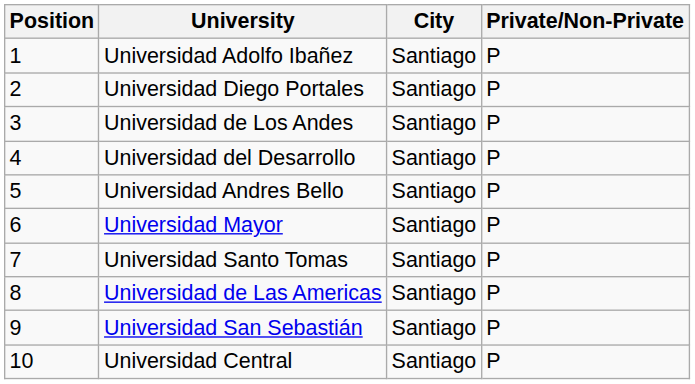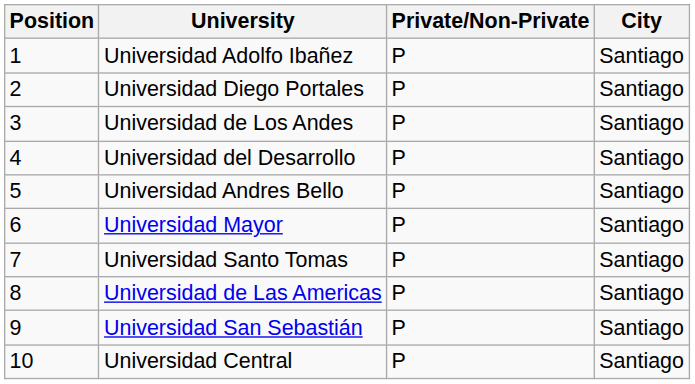 <table class="wikitable" border="1">
 <tr>
 <th>Position</th>
 <th>University</th>
+<th>Private/Non-Private</th>
 <th>City</th>
-<th>Private/Non-Private</th>
 </tr>
 <tr>
 <td>1</td>
 <td>Universidad Adolfo Ibañez</td>
+<td>P</td>
 <td>Santiago</td>
-<td>P</td>
 </tr>
 <tr>
 <td>2</td>
 <td>Universidad Diego Portales</td>
+<td>P</td>
 <td>Santiago</td>
-<td>P</td>
 </tr>
 <tr>
 <td>3</td>
 <td>Universidad de Los Andes</td>
+<td>P</td>
 <td>Santiago</td>
-<td>P</td>
 </tr>
 <tr>
 <td>4</td>
 <td>Universidad del Desarrollo</td>
+<td>P</td>
 <td>Santiago</td>
-<td>P</td>
 </tr>
 <tr>
 <td>5</td>
 <td>Universidad Andres Bello</td>
+<td>P</td>
 <td>Santiago</td>
-<td>P</td>
 </tr>
 <tr>
 <td>6</td>
 <td><a href='#'>Universidad Mayor</a></td>
+<td>P</td>
 <td>Santiago</td>
-<td>P</td>
 </tr>
 <tr>
 <td>7</td>
 <td>Universidad Santo Tomas</td>
+<td>P</td>
 <td>Santiago</td>
-<td>P</td>
 </tr>
 <tr>
 <td>8</td>
 <td><a href='#'>Universidad de Las Americas</a></td>
+<td>P</td>
 <td>Santiago</td>
-<td>P</td>
 </tr>
 <tr>
 <td>9</td>
 <td><a href='#'>Universidad San Sebastián</a></td>
+<td>P</td>
 <td>Santiago</td>
-<td>P</td>
 </tr>
 <tr>
 <td>10</td>
 <td>Universidad Central</td>
+<td>P</td>
 <td>Santiago</td>
-<td>P</td>
 </tr>
 </table>
